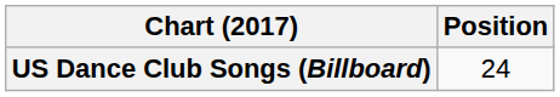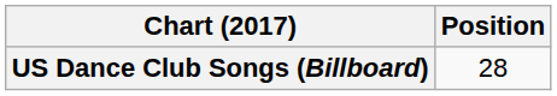 <table class="wikitable plainrowheaders" style="text-align:center;">
 <tr>
 <th>Chart (2017)</th>
 <th>Position</th>
 </tr>
 <tr>
 <th scope="row">US Dance Club Songs (<em>Billboard</em>)</th>
-<td>24</td>
+<td>28</td>
 </tr>
 </table>
